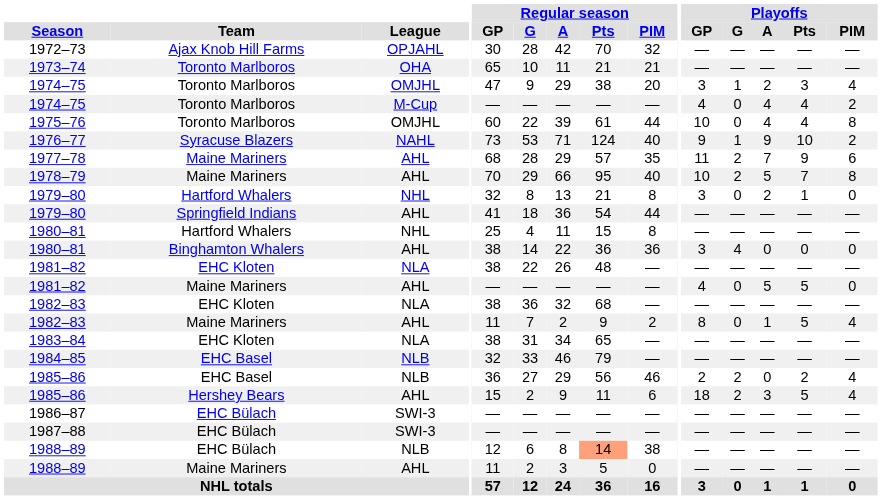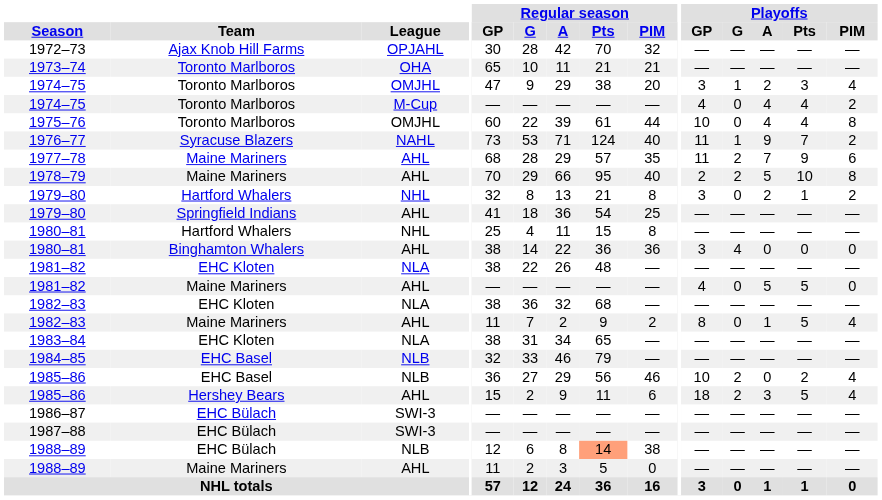 <table border="0" cellpadding="1" cellspacing="0" style="text-align:center; width:60em">
 <tr bgcolor="#e0e0e0">
 <th colspan="3" bgcolor="#ffffff"></th>
 <th rowspan="100" bgcolor="#ffffff"></th>
 <th colspan="5"><a href='#'>Regular season</a></th>
 <th rowspan="100" bgcolor="#ffffff"></th>
 <th colspan="5"><a href='#'>Playoffs</a></th>
 </tr>
 <tr bgcolor="#e0e0e0">
 <th><a href='#'>Season</a></th>
 <th>Team</th>
 <th>League</th>
 <th>GP</th>
 <th><a href='#'>G</a></th>
 <th><a href='#'>A</a></th>
 <th><a href='#'>Pts</a></th>
 <th><a href='#'>PIM</a></th>
 <th>GP</th>
 <th>G</th>
 <th>A</th>
 <th>Pts</th>
 <th>PIM</th>
 </tr>
 <tr>
 <td>1972–73</td>
 <td><a href='#'>Ajax Knob Hill Farms</a></td>
 <td><a href='#'>OPJAHL</a></td>
 <td>30</td>
 <td>28</td>
 <td>42</td>
 <td>70</td>
 <td>32</td>
 <td>—</td>
 <td>—</td>
 <td>—</td>
 <td>—</td>
 <td>—</td>
 </tr>
 <tr bgcolor="#f0f0f0">
 <td><a href='#'>1973–74</a></td>
 <td><a href='#'>Toronto Marlboros</a></td>
 <td><a href='#'>OHA</a></td>
 <td>65</td>
 <td>10</td>
 <td>11</td>
 <td>21</td>
 <td>21</td>
 <td>—</td>
 <td>—</td>
 <td>—</td>
 <td>—</td>
 <td>—</td>
 </tr>
 <tr>
 <td><a href='#'>1974–75</a></td>
 <td>Toronto Marlboros</td>
 <td><a href='#'>OMJHL</a></td>
 <td>47</td>
 <td>9</td>
 <td>29</td>
 <td>38</td>
 <td>20</td>
 <td>3</td>
 <td>1</td>
 <td>2</td>
 <td>3</td>
 <td>4</td>
 </tr>
 <tr bgcolor="#f0f0f0">
 <td><a href='#'>1974–75</a></td>
 <td>Toronto Marlboros</td>
 <td><a href='#'>M-Cup</a></td>
 <td>—</td>
 <td>—</td>
 <td>—</td>
 <td>—</td>
 <td>—</td>
 <td>4</td>
 <td>0</td>
 <td>4</td>
 <td>4</td>
 <td>2</td>
 </tr>
 <tr>
 <td><a href='#'>1975–76</a></td>
 <td>Toronto Marlboros</td>
 <td>OMJHL</td>
 <td>60</td>
 <td>22</td>
 <td>39</td>
 <td>61</td>
 <td>44</td>
 <td>10</td>
 <td>0</td>
 <td>4</td>
 <td>4</td>
 <td>8</td>
 </tr>
 <tr bgcolor="#f0f0f0">
 <td><a href='#'>1976–77</a></td>
 <td><a href='#'>Syracuse Blazers</a></td>
 <td><a href='#'>NAHL</a></td>
 <td>73</td>
 <td>53</td>
 <td>71</td>
 <td>124</td>
 <td>40</td>
-<td>9</td>
+<td>11</td>
 <td>1</td>
 <td>9</td>
-<td>10</td>
+<td>7</td>
 <td>2</td>
 </tr>
 <tr>
 <td><a href='#'>1977–78</a></td>
 <td><a href='#'>Maine Mariners</a></td>
 <td><a href='#'>AHL</a></td>
 <td>68</td>
 <td>28</td>
 <td>29</td>
 <td>57</td>
 <td>35</td>
 <td>11</td>
 <td>2</td>
 <td>7</td>
 <td>9</td>
 <td>6</td>
 </tr>
 <tr bgcolor="#f0f0f0">
 <td><a href='#'>1978–79</a></td>
 <td>Maine Mariners</td>
 <td>AHL</td>
 <td>70</td>
 <td>29</td>
 <td>66</td>
 <td>95</td>
 <td>40</td>
-<td>10</td>
+<td>2</td>
 <td>2</td>
 <td>5</td>
-<td>7</td>
+<td>10</td>
 <td>8</td>
 </tr>
 <tr>
 <td><a href='#'>1979–80</a></td>
 <td><a href='#'>Hartford Whalers</a></td>
 <td><a href='#'>NHL</a></td>
 <td>32</td>
 <td>8</td>
 <td>13</td>
 <td>21</td>
 <td>8</td>
 <td>3</td>
 <td>0</td>
 <td>2</td>
 <td>1</td>
-<td>0</td>
+<td>2</td>
 </tr>
 <tr bgcolor="#f0f0f0">
 <td><a href='#'>1979–80</a></td>
 <td><a href='#'>Springfield Indians</a></td>
 <td>AHL</td>
 <td>41</td>
 <td>18</td>
 <td>36</td>
 <td>54</td>
-<td>44</td>
+<td>25</td>
 <td>—</td>
 <td>—</td>
 <td>—</td>
 <td>—</td>
 <td>—</td>
 </tr>
 <tr>
 <td><a href='#'>1980–81</a></td>
 <td>Hartford Whalers</td>
 <td>NHL</td>
 <td>25</td>
 <td>4</td>
 <td>11</td>
 <td>15</td>
 <td>8</td>
 <td>—</td>
 <td>—</td>
 <td>—</td>
 <td>—</td>
 <td>—</td>
 </tr>
 <tr bgcolor="#f0f0f0">
 <td><a href='#'>1980–81</a></td>
 <td><a href='#'>Binghamton Whalers</a></td>
 <td>AHL</td>
 <td>38</td>
 <td>14</td>
 <td>22</td>
 <td>36</td>
 <td>36</td>
 <td>3</td>
 <td>4</td>
 <td>0</td>
 <td>0</td>
 <td>0</td>
 </tr>
 <tr>
 <td><a href='#'>1981–82</a></td>
 <td><a href='#'>EHC Kloten</a></td>
 <td><a href='#'>NLA</a></td>
 <td>38</td>
 <td>22</td>
 <td>26</td>
 <td>48</td>
 <td>—</td>
 <td>—</td>
 <td>—</td>
 <td>—</td>
 <td>—</td>
 <td>—</td>
 </tr>
 <tr bgcolor="#f0f0f0">
 <td><a href='#'>1981–82</a></td>
 <td>Maine Mariners</td>
 <td>AHL</td>
 <td>—</td>
 <td>—</td>
 <td>—</td>
 <td>—</td>
 <td>—</td>
 <td>4</td>
 <td>0</td>
 <td>5</td>
 <td>5</td>
 <td>0</td>
 </tr>
 <tr>
 <td><a href='#'>1982–83</a></td>
 <td>EHC Kloten</td>
 <td>NLA</td>
 <td>38</td>
 <td>36</td>
 <td>32</td>
 <td>68</td>
 <td>—</td>
 <td>—</td>
 <td>—</td>
 <td>—</td>
 <td>—</td>
 <td>—</td>
 </tr>
 <tr bgcolor="#f0f0f0">
 <td><a href='#'>1982–83</a></td>
 <td>Maine Mariners</td>
 <td>AHL</td>
 <td>11</td>
 <td>7</td>
 <td>2</td>
 <td>9</td>
 <td>2</td>
 <td>8</td>
 <td>0</td>
 <td>1</td>
 <td>5</td>
 <td>4</td>
 </tr>
 <tr>
 <td><a href='#'>1983–84</a></td>
 <td>EHC Kloten</td>
 <td>NLA</td>
 <td>38</td>
 <td>31</td>
 <td>34</td>
 <td>65</td>
 <td>—</td>
 <td>—</td>
 <td>—</td>
 <td>—</td>
 <td>—</td>
 <td>—</td>
 </tr>
 <tr bgcolor="#f0f0f0">
 <td><a href='#'>1984–85</a></td>
 <td><a href='#'>EHC Basel</a></td>
 <td><a href='#'>NLB</a></td>
 <td>32</td>
 <td>33</td>
 <td>46</td>
 <td>79</td>
 <td>—</td>
 <td>—</td>
 <td>—</td>
 <td>—</td>
 <td>—</td>
 <td>—</td>
 </tr>
 <tr>
 <td><a href='#'>1985–86</a></td>
 <td>EHC Basel</td>
 <td>NLB</td>
 <td>36</td>
 <td>27</td>
 <td>29</td>
 <td>56</td>
 <td>46</td>
-<td>2</td>
+<td>10</td>
 <td>2</td>
 <td>0</td>
 <td>2</td>
 <td>4</td>
 </tr>
 <tr bgcolor="#f0f0f0">
 <td><a href='#'>1985–86</a></td>
 <td><a href='#'>Hershey Bears</a></td>
 <td>AHL</td>
 <td>15</td>
 <td>2</td>
 <td>9</td>
 <td>11</td>
 <td>6</td>
 <td>18</td>
 <td>2</td>
 <td>3</td>
 <td>5</td>
 <td>4</td>
 </tr>
 <tr>
 <td>1986–87</td>
 <td><a href='#'>EHC Bülach</a></td>
 <td>SWI-3</td>
 <td>—</td>
 <td>—</td>
 <td>—</td>
 <td>—</td>
 <td>—</td>
 <td>—</td>
 <td>—</td>
 <td>—</td>
 <td>—</td>
 <td>—</td>
 </tr>
 <tr bgcolor="#f0f0f0">
 <td>1987–88</td>
 <td>EHC Bülach</td>
 <td>SWI-3</td>
 <td>—</td>
 <td>—</td>
 <td>—</td>
 <td>—</td>
 <td>—</td>
 <td>—</td>
 <td>—</td>
 <td>—</td>
 <td>—</td>
 <td>—</td>
 </tr>
 <tr>
 <td><a href='#'>1988–89</a></td>
 <td>EHC Bülach</td>
 <td>NLB</td>
 <td>12</td>
 <td>6</td>
 <td>8</td>
 <td style="background: lightsalmon;">14</td>
 <td>38</td>
 <td>—</td>
 <td>—</td>
 <td>—</td>
 <td>—</td>
 <td>—</td>
 </tr>
 <tr bgcolor="#f0f0f0">
 <td><a href='#'>1988–89</a></td>
 <td>Maine Mariners</td>
 <td>AHL</td>
 <td>11</td>
 <td>2</td>
 <td>3</td>
 <td>5</td>
 <td>0</td>
 <td>—</td>
 <td>—</td>
 <td>—</td>
 <td>—</td>
 <td>—</td>
 </tr>
 <tr bgcolor="#e0e0e0">
 <th colspan="3">NHL totals</th>
 <th>57</th>
 <th>12</th>
 <th>24</th>
 <th>36</th>
 <th>16</th>
 <th>3</th>
 <th>0</th>
 <th>1</th>
 <th>1</th>
 <th>0</th>
 </tr>
 </table>
